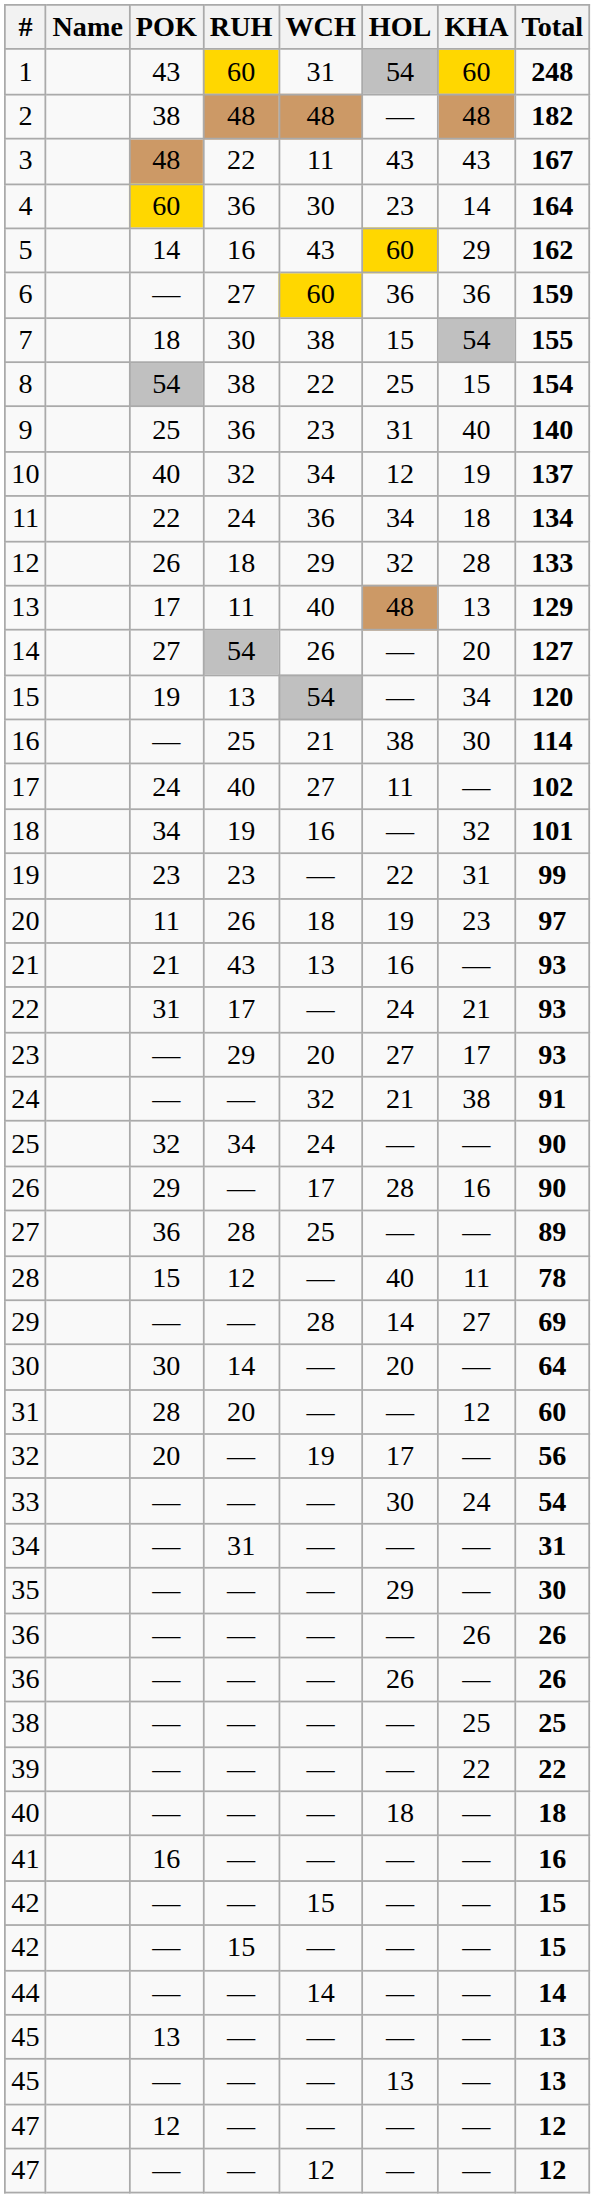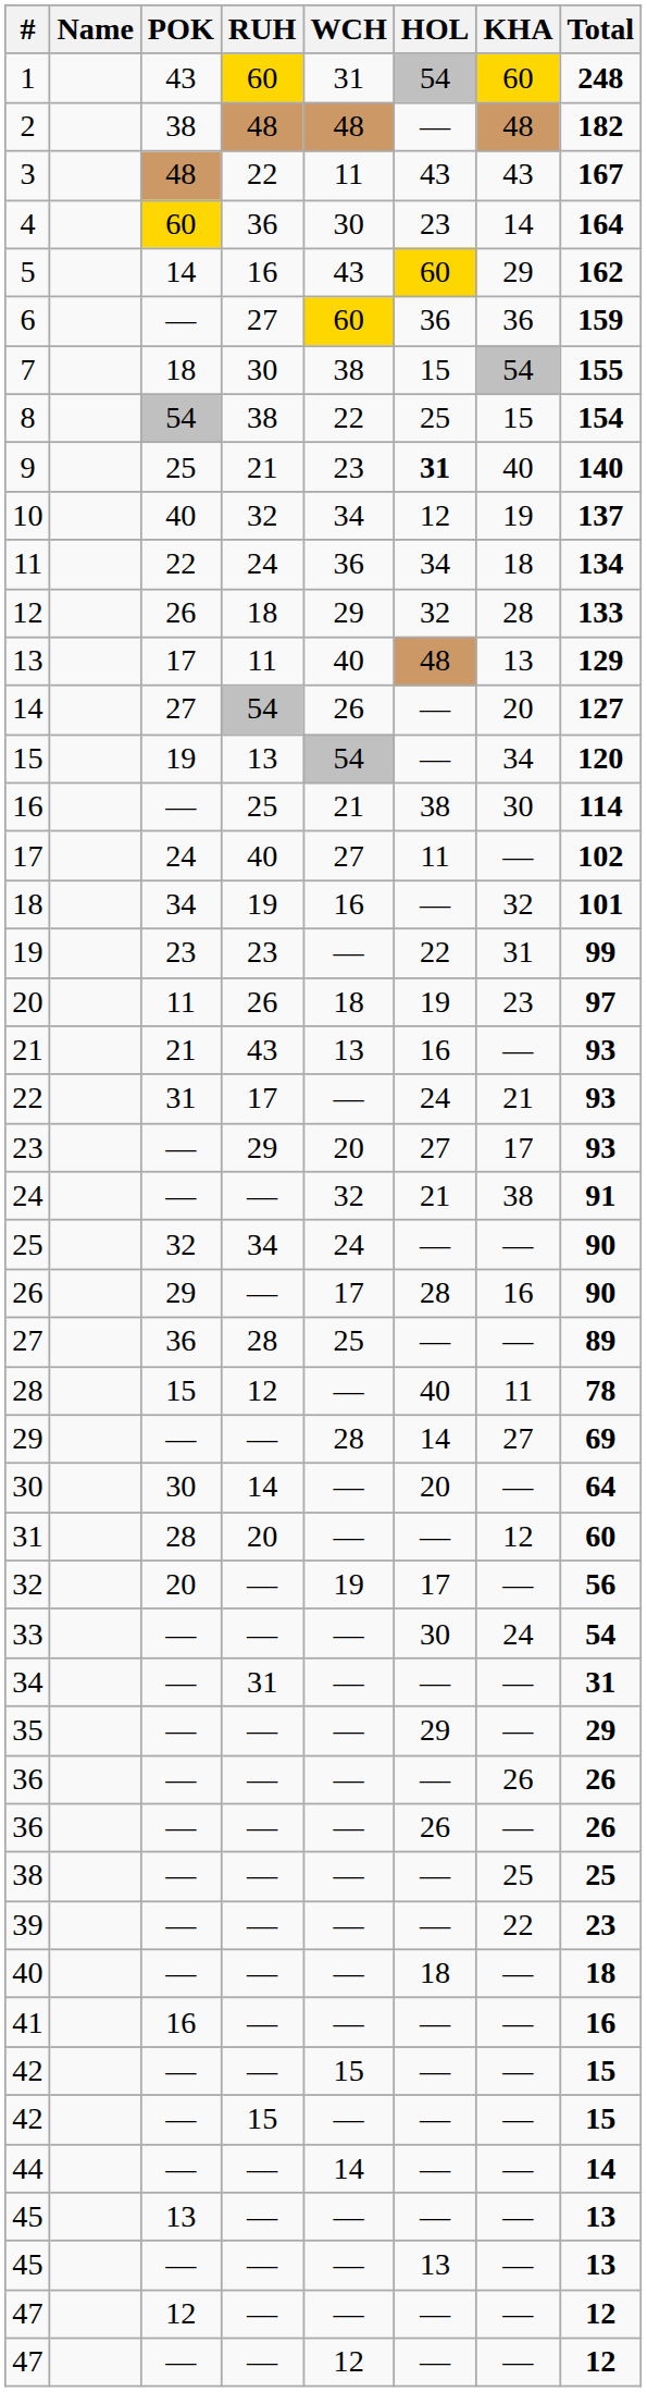 <table class="wikitable sortable" style="text-align:center;">
 <tr>
 <th>#</th>
 <th>Name</th>
 <th>POK</th>
 <th>RUH</th>
 <th>WCH</th>
 <th>HOL</th>
 <th>KHA</th>
 <th>Total</th>
 </tr>
 <tr>
 <td>1</td>
 <td align="left"></td>
 <td>43</td>
 <td bgcolor=gold>60</td>
 <td>31</td>
 <td bgcolor=silver>54</td>
 <td bgcolor=gold>60</td>
 <td><strong>248</strong></td>
 </tr>
 <tr>
 <td>2</td>
 <td align="left"></td>
 <td>38</td>
 <td bgcolor=CC9966>48</td>
 <td bgcolor=CC9966>48</td>
 <td>—</td>
 <td bgcolor=CC9966>48</td>
 <td><strong>182</strong></td>
 </tr>
 <tr>
 <td>3</td>
 <td align="left"></td>
 <td bgcolor=CC9966>48</td>
 <td>22</td>
 <td>11</td>
 <td>43</td>
 <td>43</td>
 <td><strong>167</strong></td>
 </tr>
 <tr>
 <td>4</td>
 <td align="left"></td>
 <td bgcolor=gold>60</td>
 <td>36</td>
 <td>30</td>
 <td>23</td>
 <td>14</td>
 <td><strong>164</strong></td>
 </tr>
 <tr>
 <td>5</td>
 <td align="left"></td>
 <td>14</td>
 <td>16</td>
 <td>43</td>
 <td bgcolor=gold>60</td>
 <td>29</td>
 <td><strong>162</strong></td>
 </tr>
 <tr>
 <td>6</td>
 <td align="left"></td>
 <td>—</td>
 <td>27</td>
 <td bgcolor=gold>60</td>
 <td>36</td>
 <td>36</td>
 <td><strong>159</strong></td>
 </tr>
 <tr>
 <td>7</td>
 <td align="left"></td>
 <td>18</td>
 <td>30</td>
 <td>38</td>
 <td>15</td>
 <td bgcolor=silver>54</td>
 <td><strong>155</strong></td>
 </tr>
 <tr>
 <td>8</td>
 <td align="left"></td>
 <td bgcolor=silver>54</td>
 <td>38</td>
 <td>22</td>
 <td>25</td>
 <td>15</td>
 <td><strong>154</strong></td>
 </tr>
 <tr>
 <td>9</td>
 <td align="left"></td>
 <td>25</td>
-<td>36</td>
+<td>21</td>
 <td>23</td>
-<td>31</td>
+<td><strong>31</strong></td>
 <td>40</td>
 <td><strong>140</strong></td>
 </tr>
 <tr>
 <td>10</td>
 <td align="left"></td>
 <td>40</td>
 <td>32</td>
 <td>34</td>
 <td>12</td>
 <td>19</td>
 <td><strong>137</strong></td>
 </tr>
 <tr>
 <td>11</td>
 <td align="left"></td>
 <td>22</td>
 <td>24</td>
 <td>36</td>
 <td>34</td>
 <td>18</td>
 <td><strong>134</strong></td>
 </tr>
 <tr>
 <td>12</td>
 <td align="left"></td>
 <td>26</td>
 <td>18</td>
 <td>29</td>
 <td>32</td>
 <td>28</td>
 <td><strong>133</strong></td>
 </tr>
 <tr>
 <td>13</td>
 <td align="left"></td>
 <td>17</td>
 <td>11</td>
 <td>40</td>
 <td bgcolor=CC9966>48</td>
 <td>13</td>
 <td><strong>129</strong></td>
 </tr>
 <tr>
 <td>14</td>
 <td align="left"></td>
 <td>27</td>
 <td bgcolor=silver>54</td>
 <td>26</td>
 <td>—</td>
 <td>20</td>
 <td><strong>127</strong></td>
 </tr>
 <tr>
 <td>15</td>
 <td align="left"></td>
 <td>19</td>
 <td>13</td>
 <td bgcolor=silver>54</td>
 <td>—</td>
 <td>34</td>
 <td><strong>120</strong></td>
 </tr>
 <tr>
 <td>16</td>
 <td align="left"></td>
 <td>—</td>
 <td>25</td>
 <td>21</td>
 <td>38</td>
 <td>30</td>
 <td><strong>114</strong></td>
 </tr>
 <tr>
 <td>17</td>
 <td align="left"></td>
 <td>24</td>
 <td>40</td>
 <td>27</td>
 <td>11</td>
 <td>—</td>
 <td><strong>102</strong></td>
 </tr>
 <tr>
 <td>18</td>
 <td align="left"></td>
 <td>34</td>
 <td>19</td>
 <td>16</td>
 <td>—</td>
 <td>32</td>
 <td><strong>101</strong></td>
 </tr>
 <tr>
 <td>19</td>
 <td align="left"></td>
 <td>23</td>
 <td>23</td>
 <td>—</td>
 <td>22</td>
 <td>31</td>
 <td><strong>99</strong></td>
 </tr>
 <tr>
 <td>20</td>
 <td align="left"></td>
 <td>11</td>
 <td>26</td>
 <td>18</td>
 <td>19</td>
 <td>23</td>
 <td><strong>97</strong></td>
 </tr>
 <tr>
 <td>21</td>
 <td align="left"></td>
 <td>21</td>
 <td>43</td>
 <td>13</td>
 <td>16</td>
 <td>—</td>
 <td><strong>93</strong></td>
 </tr>
 <tr>
 <td>22</td>
 <td align="left"></td>
 <td>31</td>
 <td>17</td>
 <td>—</td>
 <td>24</td>
 <td>21</td>
 <td><strong>93</strong></td>
 </tr>
 <tr>
 <td>23</td>
 <td align="left"></td>
 <td>—</td>
 <td>29</td>
 <td>20</td>
 <td>27</td>
 <td>17</td>
 <td><strong>93</strong></td>
 </tr>
 <tr>
 <td>24</td>
 <td align="left"></td>
 <td>—</td>
 <td>—</td>
 <td>32</td>
 <td>21</td>
 <td>38</td>
 <td><strong>91</strong></td>
 </tr>
 <tr>
 <td>25</td>
 <td align="left"></td>
 <td>32</td>
 <td>34</td>
 <td>24</td>
 <td>—</td>
 <td>—</td>
 <td><strong>90</strong></td>
 </tr>
 <tr>
 <td>26</td>
 <td align="left"></td>
 <td>29</td>
 <td>—</td>
 <td>17</td>
 <td>28</td>
 <td>16</td>
 <td><strong>90</strong></td>
 </tr>
 <tr>
 <td>27</td>
 <td align="left"></td>
 <td>36</td>
 <td>28</td>
 <td>25</td>
 <td>—</td>
 <td>—</td>
 <td><strong>89</strong></td>
 </tr>
 <tr>
 <td>28</td>
 <td align="left"></td>
 <td>15</td>
 <td>12</td>
 <td>—</td>
 <td>40</td>
 <td>11</td>
 <td><strong>78</strong></td>
 </tr>
 <tr>
 <td>29</td>
 <td align="left"></td>
 <td>—</td>
 <td>—</td>
 <td>28</td>
 <td>14</td>
 <td>27</td>
 <td><strong>69</strong></td>
 </tr>
 <tr>
 <td>30</td>
 <td align="left"></td>
 <td>30</td>
 <td>14</td>
 <td>—</td>
 <td>20</td>
 <td>—</td>
 <td><strong>64</strong></td>
 </tr>
 <tr>
 <td>31</td>
 <td align="left"></td>
 <td>28</td>
 <td>20</td>
 <td>—</td>
 <td>—</td>
 <td>12</td>
 <td><strong>60</strong></td>
 </tr>
 <tr>
 <td>32</td>
 <td align="left"></td>
 <td>20</td>
 <td>—</td>
 <td>19</td>
 <td>17</td>
 <td>—</td>
 <td><strong>56</strong></td>
 </tr>
 <tr>
 <td>33</td>
 <td align="left"></td>
 <td>—</td>
 <td>—</td>
 <td>—</td>
 <td>30</td>
 <td>24</td>
 <td><strong>54</strong></td>
 </tr>
 <tr>
 <td>34</td>
 <td align="left"></td>
 <td>—</td>
 <td>31</td>
 <td>—</td>
 <td>—</td>
 <td>—</td>
 <td><strong>31</strong></td>
 </tr>
 <tr>
 <td>35</td>
 <td align="left"></td>
 <td>—</td>
 <td>—</td>
 <td>—</td>
 <td>29</td>
 <td>—</td>
-<td><strong>30</strong></td>
+<td><strong>29</strong></td>
 </tr>
 <tr>
 <td>36</td>
 <td align="left"></td>
 <td>—</td>
 <td>—</td>
 <td>—</td>
 <td>—</td>
 <td>26</td>
 <td><strong>26</strong></td>
 </tr>
 <tr>
 <td>36</td>
 <td align="left"></td>
 <td>—</td>
 <td>—</td>
 <td>—</td>
 <td>26</td>
 <td>—</td>
 <td><strong>26</strong></td>
 </tr>
 <tr>
 <td>38</td>
 <td align="left"></td>
 <td>—</td>
 <td>—</td>
 <td>—</td>
 <td>—</td>
 <td>25</td>
 <td><strong>25</strong></td>
 </tr>
 <tr>
 <td>39</td>
 <td align="left"></td>
 <td>—</td>
 <td>—</td>
 <td>—</td>
 <td>—</td>
 <td>22</td>
-<td><strong>22</strong></td>
+<td><strong>23</strong></td>
 </tr>
 <tr>
 <td>40</td>
 <td align="left"></td>
 <td>—</td>
 <td>—</td>
 <td>—</td>
 <td>18</td>
 <td>—</td>
 <td><strong>18</strong></td>
 </tr>
 <tr>
 <td>41</td>
 <td align="left"></td>
 <td>16</td>
 <td>—</td>
 <td>—</td>
 <td>—</td>
 <td>—</td>
 <td><strong>16</strong></td>
 </tr>
 <tr>
 <td>42</td>
 <td align="left"></td>
 <td>—</td>
 <td>—</td>
 <td>15</td>
 <td>—</td>
 <td>—</td>
 <td><strong>15</strong></td>
 </tr>
 <tr>
 <td>42</td>
 <td align="left"></td>
 <td>—</td>
 <td>15</td>
 <td>—</td>
 <td>—</td>
 <td>—</td>
 <td><strong>15</strong></td>
 </tr>
 <tr>
 <td>44</td>
 <td align="left"></td>
 <td>—</td>
 <td>—</td>
 <td>14</td>
 <td>—</td>
 <td>—</td>
 <td><strong>14</strong></td>
 </tr>
 <tr>
 <td>45</td>
 <td align="left"></td>
 <td>13</td>
 <td>—</td>
 <td>—</td>
 <td>—</td>
 <td>—</td>
 <td><strong>13</strong></td>
 </tr>
 <tr>
 <td>45</td>
 <td align="left"></td>
 <td>—</td>
 <td>—</td>
 <td>—</td>
 <td>13</td>
 <td>—</td>
 <td><strong>13</strong></td>
 </tr>
 <tr>
 <td>47</td>
 <td align="left"></td>
 <td>12</td>
 <td>—</td>
 <td>—</td>
 <td>—</td>
 <td>—</td>
 <td><strong>12</strong></td>
 </tr>
 <tr>
 <td>47</td>
 <td align="left"></td>
 <td>—</td>
 <td>—</td>
 <td>12</td>
 <td>—</td>
 <td>—</td>
 <td><strong>12</strong></td>
 </tr>
 </table>
